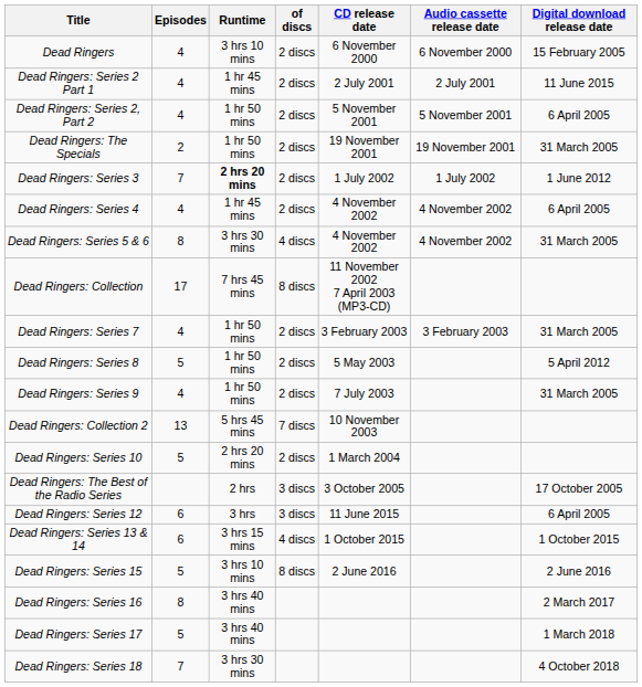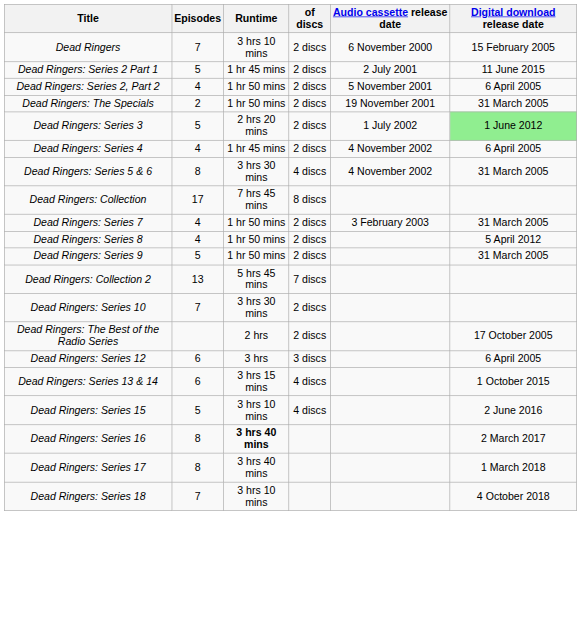 <table class="wikitable plainrowheaders" style="text-align:center;">
 <tr>
 <th scope="col">Title</th>
 <th scope="col">Episodes</th>
 <th scope="col">Runtime</th>
 <th scope="col"> of discs</th>
-<th scope="col"><a href='#'>CD</a> release date</th>
 <th scope="col"><a href='#'>Audio cassette</a> release date</th>
 <th scope="col"><a href='#'>Digital download</a> release date</th>
 </tr>
 <tr>
 <td scope="row"><em>Dead Ringers</em></td>
-<td>4</td>
+<td>7</td>
 <td>3 hrs 10 mins</td>
 <td>2 discs</td>
-<td>6 November 2000</td>
 <td>6 November 2000</td>
 <td>15 February 2005</td>
 </tr>
 <tr>
 <td scope="row"><em>Dead Ringers: Series 2 Part 1</em></td>
-<td>4</td>
+<td>5</td>
 <td>1 hr 45 mins</td>
 <td>2 discs</td>
-<td>2 July 2001</td>
 <td>2 July 2001</td>
 <td>11 June 2015</td>
 </tr>
 <tr>
 <td scope="row"><em>Dead Ringers: Series 2, Part 2</em></td>
 <td>4</td>
 <td>1 hr 50 mins</td>
 <td>2 discs</td>
 <td>5 November 2001</td>
-<td>5 November 2001</td>
 <td>6 April 2005</td>
 </tr>
 <tr>
 <td scope="row"><em>Dead Ringers: The Specials</em></td>
 <td>2</td>
 <td>1 hr 50 mins</td>
 <td>2 discs</td>
 <td>19 November 2001</td>
-<td>19 November 2001</td>
 <td>31 March 2005</td>
 </tr>
 <tr>
 <td scope="row"><em>Dead Ringers: Series 3</em></td>
-<td>7</td>
-<td><strong>2 hrs 20 mins</strong></td>
+<td>5</td>
+<td>2 hrs 20 mins</td>
 <td>2 discs</td>
 <td>1 July 2002</td>
-<td>1 July 2002</td>
-<td>1 June 2012</td>
+<td style="background: lightgreen;">1 June 2012</td>
 </tr>
 <tr>
 <td scope="row"><em>Dead Ringers: Series 4</em></td>
 <td>4</td>
 <td>1 hr 45 mins</td>
 <td>2 discs</td>
-<td>4 November 2002</td>
 <td>4 November 2002</td>
 <td>6 April 2005</td>
 </tr>
 <tr>
 <td scope="row"><em>Dead Ringers: Series 5 & 6</em></td>
 <td>8</td>
 <td>3 hrs 30 mins</td>
 <td>4 discs</td>
 <td>4 November 2002</td>
-<td>4 November 2002</td>
 <td>31 March 2005</td>
 </tr>
 <tr>
 <td scope="row"><em>Dead Ringers: Collection</em></td>
 <td>17</td>
 <td>7 hrs 45 mins</td>
 <td>8 discs</td>
-<td>11 November 2002<br>7 April 2003 (MP3-CD)</td>
 <td></td>
 <td></td>
 </tr>
 <tr>
 <td scope="row"><em>Dead Ringers: Series 7</em></td>
 <td>4</td>
 <td>1 hr 50 mins</td>
 <td>2 discs</td>
 <td>3 February 2003</td>
-<td>3 February 2003</td>
 <td>31 March 2005</td>
 </tr>
 <tr>
 <td scope="row"><em>Dead Ringers: Series 8</em></td>
-<td>5</td>
+<td>4</td>
 <td>1 hr 50 mins</td>
 <td>2 discs</td>
-<td>5 May 2003</td>
 <td></td>
 <td>5 April 2012</td>
 </tr>
 <tr>
 <td scope="row"><em>Dead Ringers: Series 9</em></td>
-<td>4</td>
+<td>5</td>
 <td>1 hr 50 mins</td>
 <td>2 discs</td>
-<td>7 July 2003</td>
 <td></td>
 <td>31 March 2005</td>
 </tr>
 <tr>
 <td scope="row"><em>Dead Ringers: Collection 2</em></td>
 <td>13</td>
 <td>5 hrs 45 mins</td>
 <td>7 discs</td>
-<td>10 November 2003</td>
 <td></td>
 <td></td>
 </tr>
 <tr>
 <td scope="row"><em>Dead Ringers: Series 10</em></td>
-<td>5</td>
-<td>2 hrs 20 mins</td>
+<td>7</td>
+<td>3 hrs 30 mins</td>
 <td>2 discs</td>
-<td>1 March 2004</td>
 <td></td>
 <td></td>
 </tr>
 <tr>
 <td scope="row"><em>Dead Ringers: The Best of the Radio Series</em></td>
 <td></td>
 <td>2 hrs</td>
-<td>3 discs</td>
-<td>3 October 2005</td>
+<td>2 discs</td>
 <td></td>
 <td>17 October 2005</td>
 </tr>
 <tr>
 <td scope="row"><em>Dead Ringers: Series 12</em></td>
 <td>6</td>
 <td>3 hrs</td>
 <td>3 discs</td>
-<td>11 June 2015</td>
 <td></td>
 <td>6 April 2005</td>
 </tr>
 <tr>
 <td scope="row"><em>Dead Ringers: Series 13 & 14</em></td>
 <td>6</td>
 <td>3 hrs 15 mins</td>
 <td>4 discs</td>
-<td>1 October 2015</td>
 <td></td>
 <td>1 October 2015</td>
 </tr>
 <tr>
 <td scope="row"><em>Dead Ringers: Series 15</em></td>
 <td>5</td>
 <td>3 hrs 10 mins</td>
-<td>8 discs</td>
-<td>2 June 2016</td>
+<td>4 discs</td>
 <td></td>
 <td>2 June 2016</td>
 </tr>
 <tr>
 <td scope="row"><em>Dead Ringers: Series 16</em></td>
 <td>8</td>
-<td>3 hrs 40 mins</td>
-<td></td>
+<td><strong>3 hrs 40 mins</strong></td>
 <td></td>
 <td></td>
 <td>2 March 2017</td>
 </tr>
 <tr>
 <td scope="row"><em>Dead Ringers: Series 17</em></td>
-<td>5</td>
+<td>8</td>
 <td>3 hrs 40 mins</td>
-<td></td>
 <td></td>
 <td></td>
 <td>1 March 2018</td>
 </tr>
 <tr>
 <td scope="row"><em>Dead Ringers: Series 18</em></td>
 <td>7</td>
-<td>3 hrs 30 mins</td>
-<td></td>
+<td>3 hrs 10 mins</td>
 <td></td>
 <td></td>
 <td>4 October 2018</td>
 </tr>
 </table>
